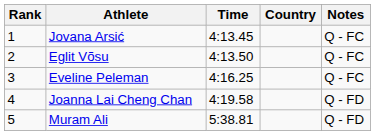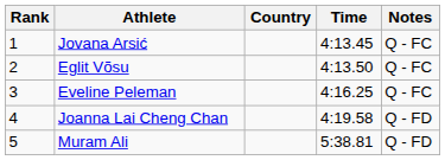 <table class="wikitable" width=50%>
 <tr>
 <th>Rank</th>
 <th>Athlete</th>
+<th>Country</th>
 <th>Time</th>
-<th>Country</th>
 <th>Notes</th>
 </tr>
 <tr>
 <td>1</td>
 <td><a href='#'>Jovana Arsić</a></td>
+<td></td>
 <td>4:13.45</td>
-<td></td>
 <td>Q - FC</td>
 </tr>
 <tr>
 <td>2</td>
 <td><a href='#'>Eglit Võsu</a></td>
+<td></td>
 <td>4:13.50</td>
-<td></td>
 <td>Q - FC</td>
 </tr>
 <tr>
 <td>3</td>
 <td><a href='#'>Eveline Peleman</a></td>
+<td></td>
 <td>4:16.25</td>
-<td></td>
 <td>Q - FC</td>
 </tr>
 <tr>
 <td>4</td>
 <td><a href='#'>Joanna Lai Cheng Chan</a></td>
+<td></td>
 <td>4:19.58</td>
-<td></td>
 <td>Q - FD</td>
 </tr>
 <tr>
 <td>5</td>
 <td><a href='#'>Muram Ali</a></td>
+<td></td>
 <td>5:38.81</td>
-<td></td>
 <td>Q - FD</td>
 </tr>
 </table>
